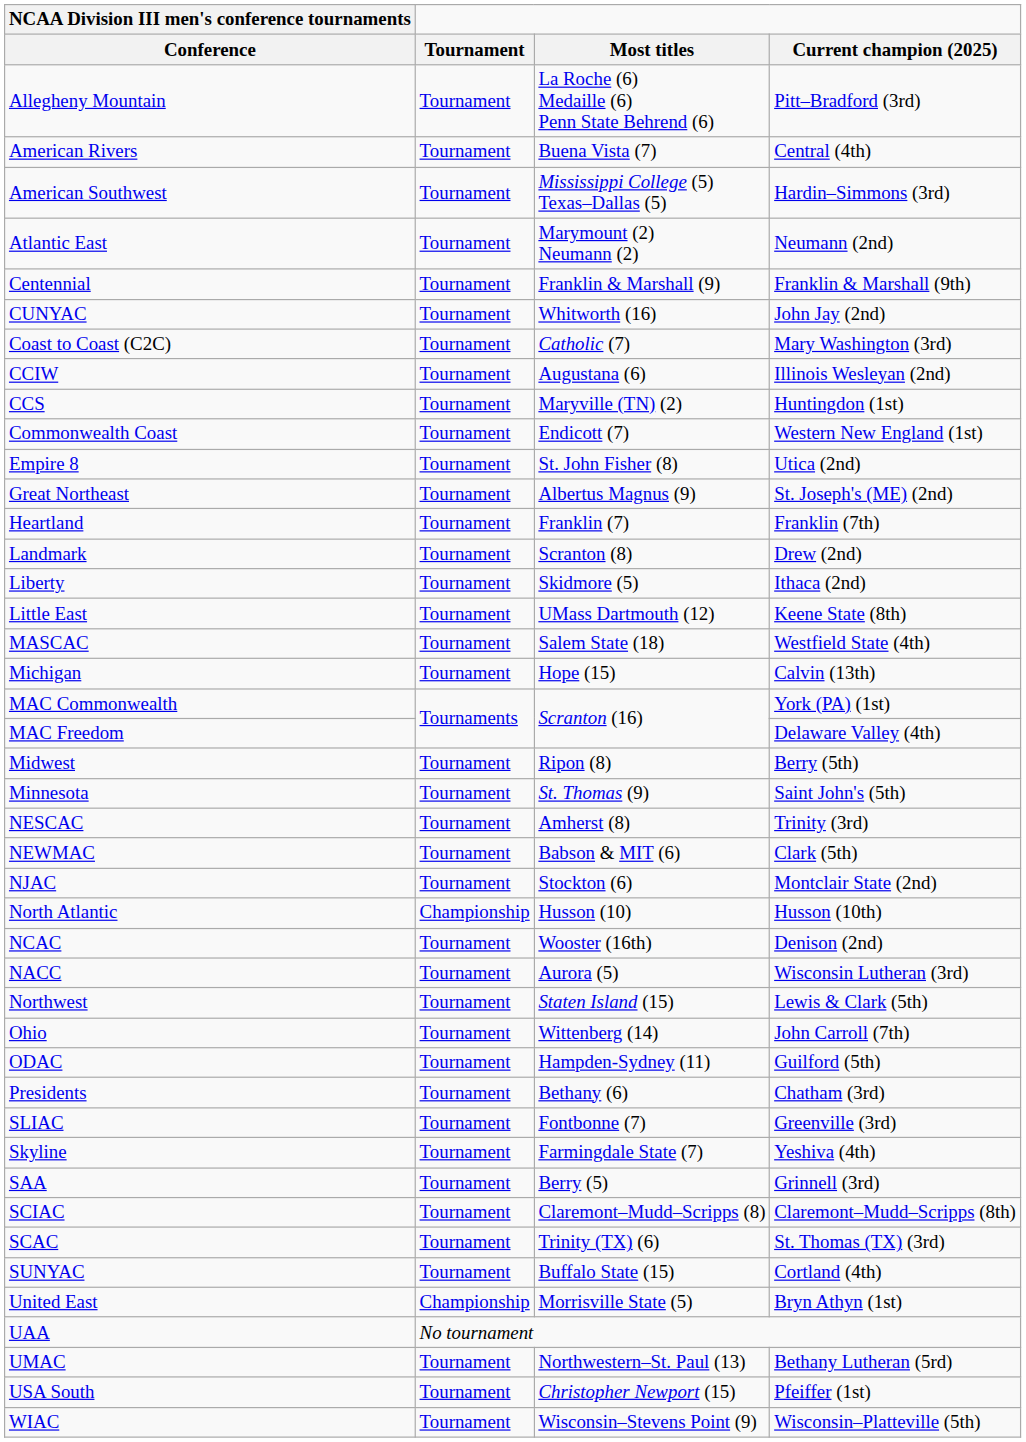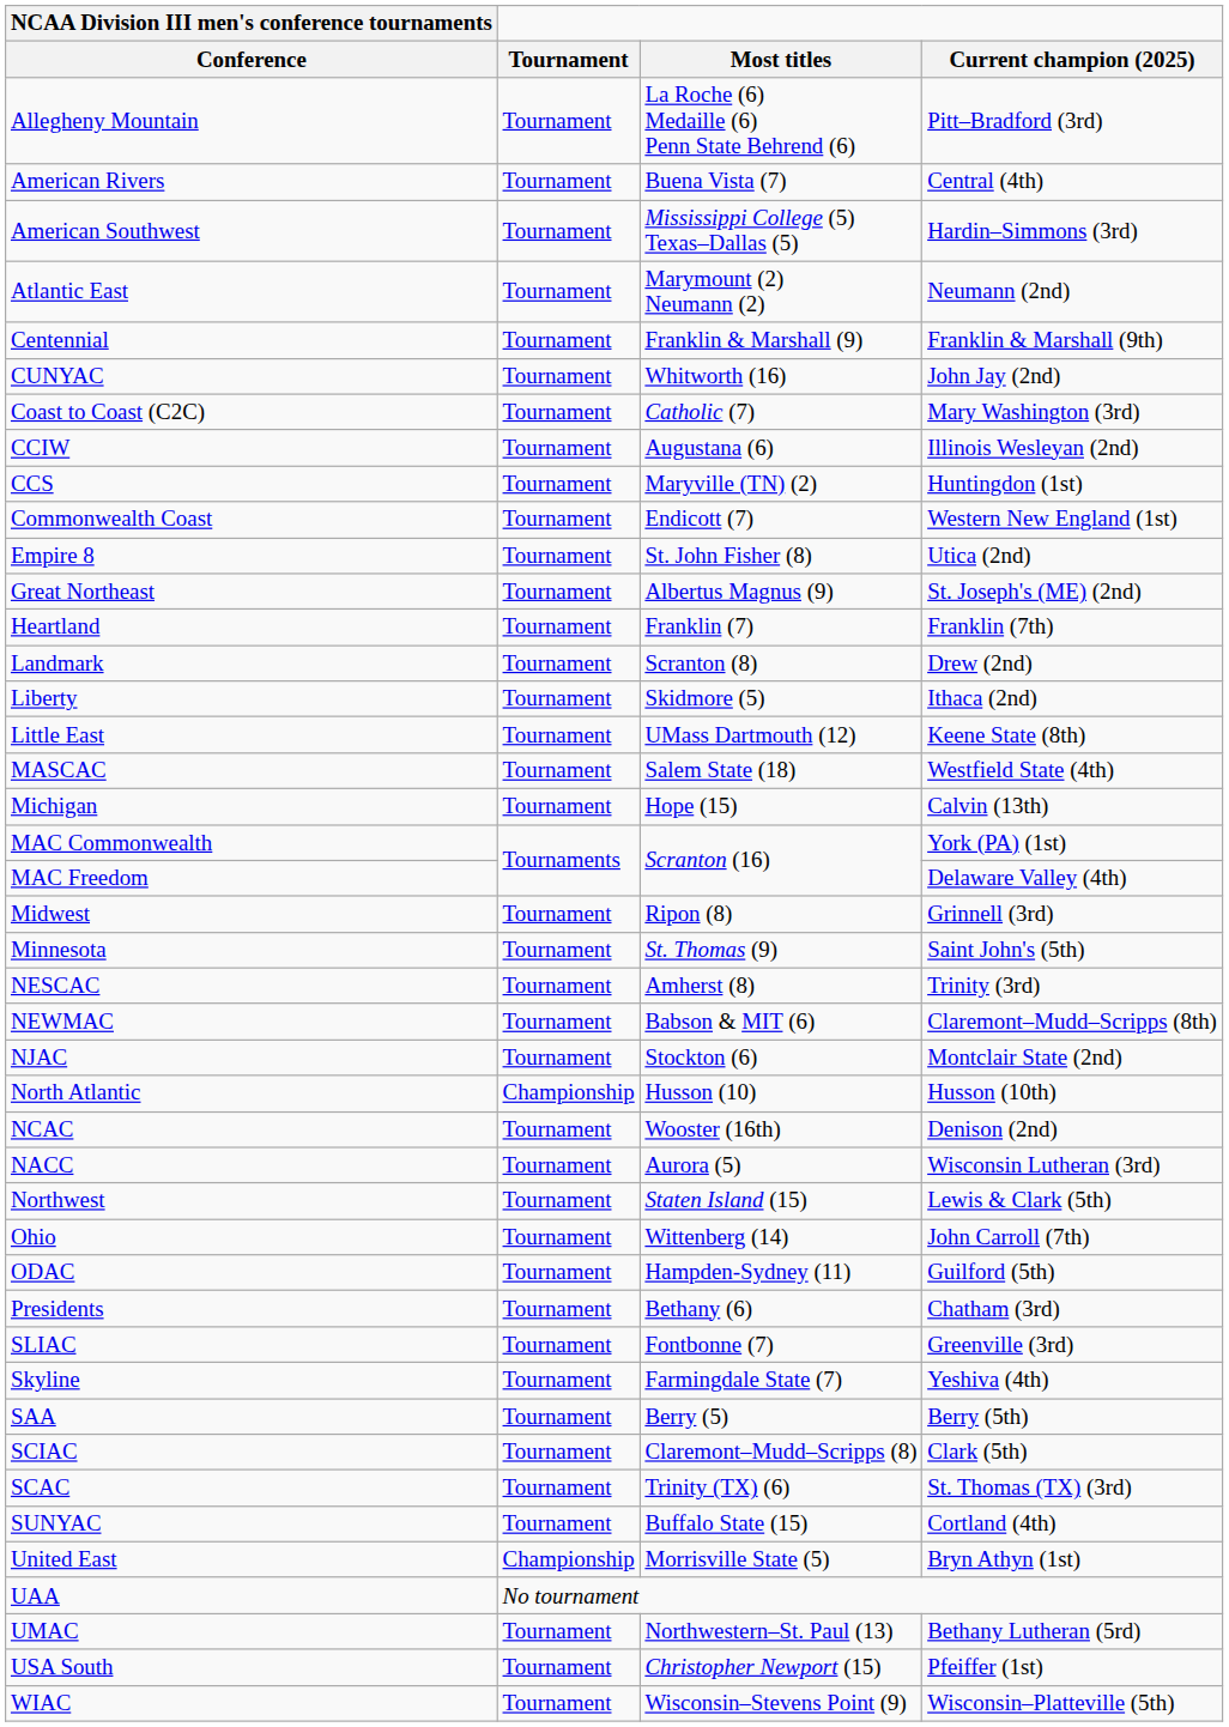 <table class="wikitable">
 <tr>
 <th style=>NCAA Division III men's conference tournaments</th>
 </tr>
 <tr>
 <th>Conference</th>
 <th>Tournament</th>
 <th>Most titles</th>
 <th>Current champion (2025)</th>
 </tr>
 <tr>
 <td><a href='#'>Allegheny Mountain</a></td>
 <td><a href='#'>Tournament</a></td>
 <td><a href='#'>La Roche</a> (6)<br><a href='#'>Medaille</a> (6)<br><a href='#'>Penn State Behrend</a> (6)</td>
 <td><a href='#'>Pitt–Bradford</a> (3rd)</td>
 </tr>
 <tr>
 <td><a href='#'>American Rivers</a></td>
 <td><a href='#'>Tournament</a></td>
 <td><a href='#'>Buena Vista</a> (7)</td>
 <td><a href='#'>Central</a> (4th)</td>
 </tr>
 <tr>
 <td><a href='#'>American Southwest</a></td>
 <td><a href='#'>Tournament</a></td>
 <td><em><a href='#'>Mississippi College</a></em> (5)<br><a href='#'>Texas–Dallas</a> (5)</td>
 <td><a href='#'>Hardin–Simmons</a> (3rd)</td>
 </tr>
 <tr>
 <td><a href='#'>Atlantic East</a></td>
 <td><a href='#'>Tournament</a></td>
 <td><a href='#'>Marymount</a> (2)<br><a href='#'>Neumann</a> (2)</td>
 <td><a href='#'>Neumann</a> (2nd)</td>
 </tr>
 <tr>
 <td><a href='#'>Centennial</a></td>
 <td><a href='#'>Tournament</a></td>
 <td><a href='#'>Franklin & Marshall</a> (9)</td>
 <td><a href='#'>Franklin & Marshall</a> (9th)</td>
 </tr>
 <tr>
 <td><a href='#'>CUNYAC</a></td>
 <td><a href='#'>Tournament</a></td>
 <td><a href='#'>Whitworth</a> (16)</td>
 <td><a href='#'>John Jay</a> (2nd)</td>
 </tr>
 <tr>
 <td><a href='#'>Coast to Coast</a> (C2C)</td>
 <td><a href='#'>Tournament</a></td>
 <td><em><a href='#'>Catholic</a></em> (7)</td>
 <td><a href='#'>Mary Washington</a> (3rd)</td>
 </tr>
 <tr>
 <td><a href='#'>CCIW</a></td>
 <td><a href='#'>Tournament</a></td>
 <td><a href='#'>Augustana</a> (6)</td>
 <td><a href='#'>Illinois Wesleyan</a> (2nd)</td>
 </tr>
 <tr>
 <td><a href='#'>CCS</a></td>
 <td><a href='#'>Tournament</a></td>
 <td><a href='#'>Maryville (TN)</a> (2)</td>
 <td><a href='#'>Huntingdon</a> (1st)</td>
 </tr>
 <tr>
 <td><a href='#'>Commonwealth Coast</a></td>
 <td><a href='#'>Tournament</a></td>
 <td><a href='#'>Endicott</a> (7)</td>
 <td><a href='#'>Western New England</a> (1st)</td>
 </tr>
 <tr>
 <td><a href='#'>Empire 8</a></td>
 <td><a href='#'>Tournament</a></td>
 <td><a href='#'>St. John Fisher</a> (8)</td>
 <td><a href='#'>Utica</a> (2nd)</td>
 </tr>
 <tr>
 <td><a href='#'>Great Northeast</a></td>
 <td><a href='#'>Tournament</a></td>
 <td><a href='#'>Albertus Magnus</a> (9)</td>
 <td><a href='#'>St. Joseph's (ME)</a> (2nd)</td>
 </tr>
 <tr>
 <td><a href='#'>Heartland</a></td>
 <td><a href='#'>Tournament</a></td>
 <td><a href='#'>Franklin</a> (7)</td>
 <td><a href='#'>Franklin</a> (7th)</td>
 </tr>
 <tr>
 <td><a href='#'>Landmark</a></td>
 <td><a href='#'>Tournament</a></td>
 <td><a href='#'>Scranton</a> (8)</td>
 <td><a href='#'>Drew</a> (2nd)</td>
 </tr>
 <tr>
 <td><a href='#'>Liberty</a></td>
 <td><a href='#'>Tournament</a></td>
 <td><a href='#'>Skidmore</a> (5)</td>
 <td><a href='#'>Ithaca</a> (2nd)</td>
 </tr>
 <tr>
 <td><a href='#'>Little East</a></td>
 <td><a href='#'>Tournament</a></td>
 <td><a href='#'>UMass Dartmouth</a> (12)</td>
 <td><a href='#'>Keene State</a> (8th)</td>
 </tr>
 <tr>
 <td><a href='#'>MASCAC</a></td>
 <td><a href='#'>Tournament</a></td>
 <td><a href='#'>Salem State</a> (18)</td>
 <td><a href='#'>Westfield State</a> (4th)</td>
 </tr>
 <tr>
 <td><a href='#'>Michigan</a></td>
 <td><a href='#'>Tournament</a></td>
 <td><a href='#'>Hope</a> (15)</td>
 <td><a href='#'>Calvin</a> (13th)</td>
 </tr>
 <tr>
 <td><a href='#'>MAC Commonwealth</a></td>
 <td rowspan="2"><a href='#'>Tournaments</a></td>
 <td rowspan="2"><em><a href='#'>Scranton</a></em> (16)</td>
 <td><a href='#'>York (PA)</a> (1st)</td>
 </tr>
 <tr>
 <td><a href='#'>MAC Freedom</a></td>
 <td><a href='#'>Delaware Valley</a> (4th)</td>
 </tr>
 <tr>
 <td><a href='#'>Midwest</a></td>
 <td><a href='#'>Tournament</a></td>
 <td><a href='#'>Ripon</a> (8)</td>
-<td><a href='#'>Berry</a> (5th)</td>
+<td><a href='#'>Grinnell</a> (3rd)</td>
 </tr>
 <tr>
 <td><a href='#'>Minnesota</a></td>
 <td><a href='#'>Tournament</a></td>
 <td><em><a href='#'>St. Thomas</a></em> (9)</td>
 <td><a href='#'>Saint John's</a> (5th)</td>
 </tr>
 <tr>
 <td><a href='#'>NESCAC</a></td>
 <td><a href='#'>Tournament</a></td>
 <td><a href='#'>Amherst</a> (8)</td>
 <td><a href='#'>Trinity</a> (3rd)</td>
 </tr>
 <tr>
 <td><a href='#'>NEWMAC</a></td>
 <td><a href='#'>Tournament</a></td>
 <td><a href='#'>Babson</a> & <a href='#'>MIT</a> (6)</td>
-<td><a href='#'>Clark</a> (5th)</td>
+<td><a href='#'>Claremont–Mudd–Scripps</a> (8th)</td>
 </tr>
 <tr>
 <td><a href='#'>NJAC</a></td>
 <td><a href='#'>Tournament</a></td>
 <td><a href='#'>Stockton</a> (6)</td>
 <td><a href='#'>Montclair State</a> (2nd)</td>
 </tr>
 <tr>
 <td><a href='#'>North Atlantic</a></td>
 <td><a href='#'>Championship</a></td>
 <td><a href='#'>Husson</a> (10)</td>
 <td><a href='#'>Husson</a> (10th)</td>
 </tr>
 <tr>
 <td><a href='#'>NCAC</a></td>
 <td><a href='#'>Tournament</a></td>
 <td><a href='#'>Wooster</a> (16th)</td>
 <td><a href='#'>Denison</a> (2nd)</td>
 </tr>
 <tr>
 <td><a href='#'>NACC</a></td>
 <td><a href='#'>Tournament</a></td>
 <td><a href='#'>Aurora</a> (5)</td>
 <td><a href='#'>Wisconsin Lutheran</a> (3rd)</td>
 </tr>
 <tr>
 <td><a href='#'>Northwest</a></td>
 <td><a href='#'>Tournament</a></td>
 <td><em><a href='#'>Staten Island</a></em> (15)</td>
 <td><a href='#'>Lewis & Clark</a> (5th)</td>
 </tr>
 <tr>
 <td><a href='#'>Ohio</a></td>
 <td><a href='#'>Tournament</a></td>
 <td><a href='#'>Wittenberg</a> (14)</td>
 <td><a href='#'>John Carroll</a> (7th)</td>
 </tr>
 <tr>
 <td><a href='#'>ODAC</a></td>
 <td><a href='#'>Tournament</a></td>
 <td><a href='#'>Hampden-Sydney</a> (11)</td>
 <td><a href='#'>Guilford</a> (5th)</td>
 </tr>
 <tr>
 <td><a href='#'>Presidents</a></td>
 <td><a href='#'>Tournament</a></td>
 <td><a href='#'>Bethany</a> (6)</td>
 <td><a href='#'>Chatham</a> (3rd)</td>
 </tr>
 <tr>
 <td><a href='#'>SLIAC</a></td>
 <td><a href='#'>Tournament</a></td>
 <td><a href='#'>Fontbonne</a> (7)</td>
 <td><a href='#'>Greenville</a> (3rd)</td>
 </tr>
 <tr>
 <td><a href='#'>Skyline</a></td>
 <td><a href='#'>Tournament</a></td>
 <td><a href='#'>Farmingdale State</a> (7)</td>
 <td><a href='#'>Yeshiva</a> (4th)</td>
 </tr>
 <tr>
 <td><a href='#'>SAA</a></td>
 <td><a href='#'>Tournament</a></td>
 <td><a href='#'>Berry</a> (5)</td>
-<td><a href='#'>Grinnell</a> (3rd)</td>
+<td><a href='#'>Berry</a> (5th)</td>
 </tr>
 <tr>
 <td><a href='#'>SCIAC</a></td>
 <td><a href='#'>Tournament</a></td>
 <td><a href='#'>Claremont–Mudd–Scripps</a> (8)</td>
-<td><a href='#'>Claremont–Mudd–Scripps</a> (8th)</td>
+<td><a href='#'>Clark</a> (5th)</td>
 </tr>
 <tr>
 <td><a href='#'>SCAC</a></td>
 <td><a href='#'>Tournament</a></td>
 <td><a href='#'>Trinity (TX)</a> (6)</td>
 <td><a href='#'>St. Thomas (TX)</a> (3rd)</td>
 </tr>
 <tr>
 <td><a href='#'>SUNYAC</a></td>
 <td><a href='#'>Tournament</a></td>
 <td><a href='#'>Buffalo State</a> (15)</td>
 <td><a href='#'>Cortland</a> (4th)</td>
 </tr>
 <tr>
 <td><a href='#'>United East</a></td>
 <td><a href='#'>Championship</a></td>
 <td><a href='#'>Morrisville State</a> (5)</td>
 <td><a href='#'>Bryn Athyn</a> (1st)</td>
 </tr>
 <tr>
 <td><a href='#'>UAA</a></td>
 <td colspan=3><em>No tournament</em></td>
 </tr>
 <tr>
 <td><a href='#'>UMAC</a></td>
 <td><a href='#'>Tournament</a></td>
 <td><a href='#'>Northwestern–St. Paul</a> (13)</td>
 <td><a href='#'>Bethany Lutheran</a> (5rd)</td>
 </tr>
 <tr>
 <td><a href='#'>USA South</a></td>
 <td><a href='#'>Tournament</a></td>
 <td><em><a href='#'>Christopher Newport</a></em> (15)</td>
 <td><a href='#'>Pfeiffer</a> (1st)</td>
 </tr>
 <tr>
 <td><a href='#'>WIAC</a></td>
 <td><a href='#'>Tournament</a></td>
 <td><a href='#'>Wisconsin–Stevens Point</a> (9)</td>
 <td><a href='#'>Wisconsin–Platteville</a> (5th)</td>
 </tr>
 </table>
